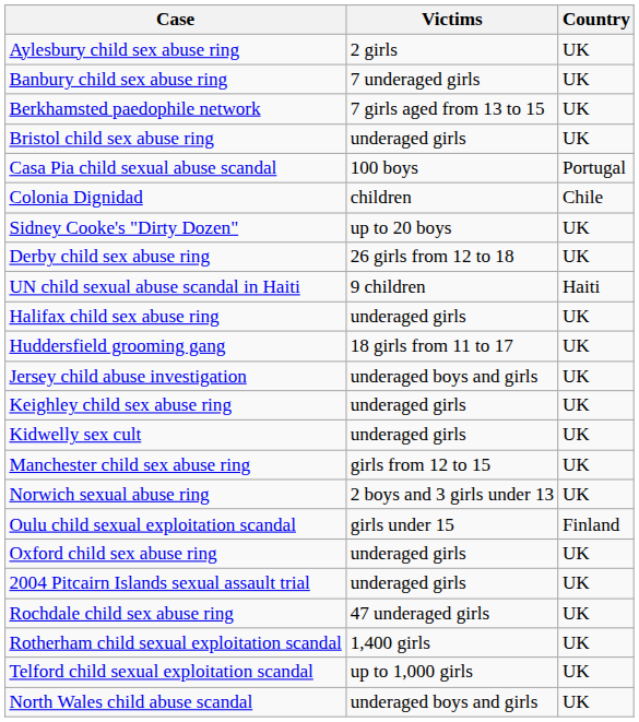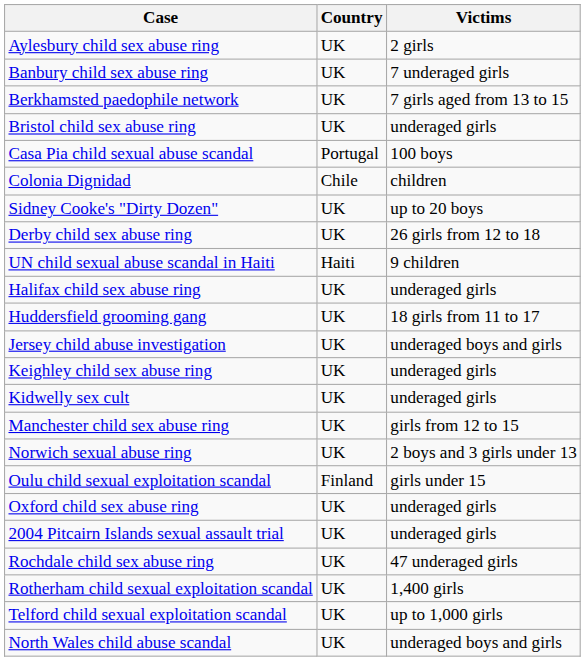 <table class="wikitable sortable">
 <tr>
 <th>Case</th>
+<th>Country</th>
 <th>Victims</th>
-<th>Country</th>
 </tr>
 <tr>
 <td><a href='#'>Aylesbury child sex abuse ring</a></td>
+<td>UK</td>
 <td>2 girls</td>
-<td>UK</td>
 </tr>
 <tr>
 <td><a href='#'>Banbury child sex abuse ring</a></td>
+<td>UK</td>
 <td>7 underaged girls</td>
-<td>UK</td>
 </tr>
 <tr>
 <td><a href='#'>Berkhamsted paedophile network</a></td>
+<td>UK</td>
 <td>7 girls aged from 13 to 15</td>
-<td>UK</td>
 </tr>
 <tr>
 <td><a href='#'>Bristol child sex abuse ring</a></td>
+<td>UK</td>
 <td>underaged girls</td>
-<td>UK</td>
 </tr>
 <tr>
 <td><a href='#'>Casa Pia child sexual abuse scandal</a></td>
+<td>Portugal</td>
 <td>100 boys</td>
-<td>Portugal</td>
 </tr>
 <tr>
 <td><a href='#'>Colonia Dignidad</a></td>
+<td>Chile</td>
 <td>children</td>
-<td>Chile</td>
 </tr>
 <tr>
 <td><a href='#'>Sidney Cooke's "Dirty Dozen"</a></td>
+<td>UK</td>
 <td>up to 20 boys</td>
-<td>UK</td>
 </tr>
 <tr>
 <td><a href='#'>Derby child sex abuse ring</a></td>
+<td>UK</td>
 <td>26 girls from 12 to 18</td>
-<td>UK</td>
 </tr>
 <tr>
 <td><a href='#'>UN child sexual abuse scandal in Haiti</a></td>
+<td>Haiti</td>
 <td>9 children</td>
-<td>Haiti</td>
 </tr>
 <tr>
 <td><a href='#'>Halifax child sex abuse ring</a></td>
+<td>UK</td>
 <td>underaged girls</td>
-<td>UK</td>
 </tr>
 <tr>
 <td><a href='#'>Huddersfield grooming gang</a></td>
+<td>UK</td>
 <td>18 girls from 11 to 17</td>
-<td>UK</td>
 </tr>
 <tr>
 <td><a href='#'>Jersey child abuse investigation</a></td>
+<td>UK</td>
 <td>underaged boys and girls</td>
-<td>UK</td>
 </tr>
 <tr>
 <td><a href='#'>Keighley child sex abuse ring</a></td>
+<td>UK</td>
 <td>underaged girls</td>
-<td>UK</td>
 </tr>
 <tr>
 <td><a href='#'>Kidwelly sex cult</a></td>
+<td>UK</td>
 <td>underaged girls</td>
-<td>UK</td>
 </tr>
 <tr>
 <td><a href='#'>Manchester child sex abuse ring</a></td>
+<td>UK</td>
 <td>girls from 12 to 15</td>
-<td>UK</td>
 </tr>
 <tr>
 <td><a href='#'>Norwich sexual abuse ring</a></td>
+<td>UK</td>
 <td>2 boys and 3 girls under 13</td>
-<td>UK</td>
 </tr>
 <tr>
 <td><a href='#'>Oulu child sexual exploitation scandal</a></td>
+<td>Finland</td>
 <td>girls under 15</td>
-<td>Finland</td>
 </tr>
 <tr>
 <td><a href='#'>Oxford child sex abuse ring</a></td>
+<td>UK</td>
 <td>underaged girls</td>
-<td>UK</td>
 </tr>
 <tr>
 <td><a href='#'>2004 Pitcairn Islands sexual assault trial</a></td>
+<td>UK</td>
 <td>underaged girls</td>
-<td>UK</td>
 </tr>
 <tr>
 <td><a href='#'>Rochdale child sex abuse ring</a></td>
+<td>UK</td>
 <td>47 underaged girls</td>
-<td>UK</td>
 </tr>
 <tr>
 <td><a href='#'>Rotherham child sexual exploitation scandal</a></td>
+<td>UK</td>
 <td>1,400 girls</td>
-<td>UK</td>
 </tr>
 <tr>
 <td><a href='#'>Telford child sexual exploitation scandal</a></td>
+<td>UK</td>
 <td>up to 1,000 girls</td>
-<td>UK</td>
 </tr>
 <tr>
 <td><a href='#'>North Wales child abuse scandal</a></td>
+<td>UK</td>
 <td>underaged boys and girls<br></td>
-<td>UK</td>
 </tr>
 </table>
